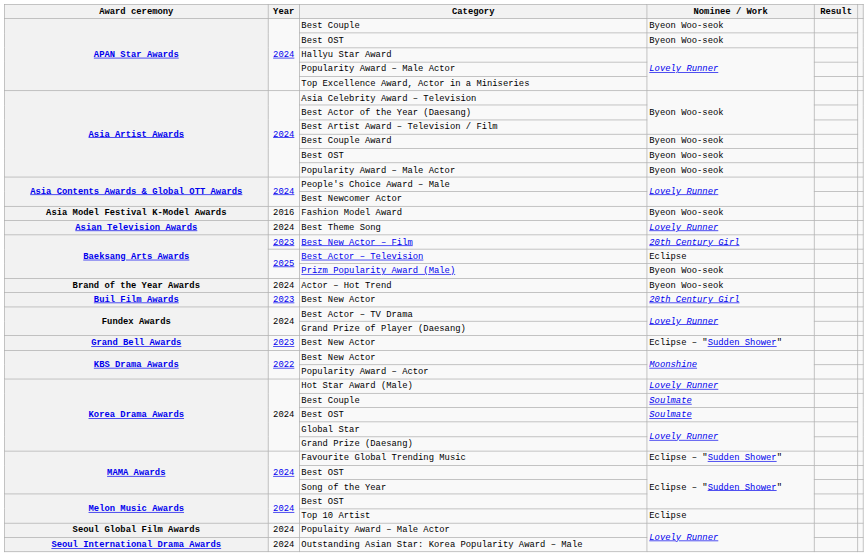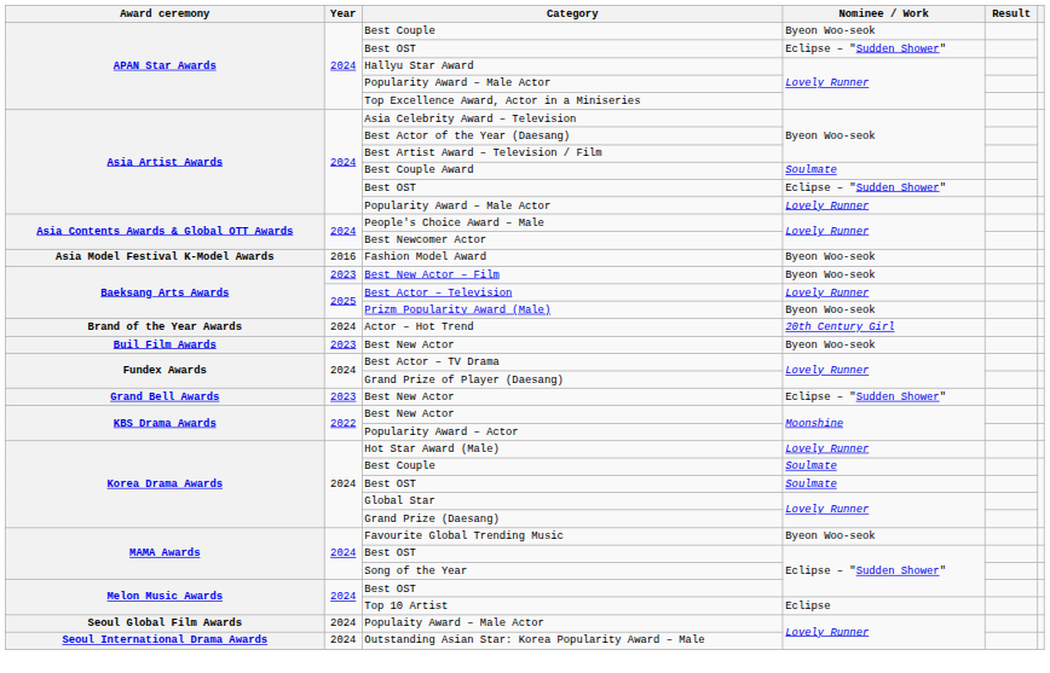 <table class="wikitable plainrowheaders sortable" style="width:100%">
 <tr>
 <th scope="col">Award ceremony </th>
 <th scope="col">Year</th>
 <th scope="col">Category </th>
 <th scope="col">Nominee / Work</th>
 <th scope="col">Result</th>
 <th scope="col" class="unsortable"></th>
 </tr>
 <tr>
 <th scope="row" rowspan="5"><a href='#'>APAN Star Awards</a> </th>
 <td rowspan="5" style="text-align:center"><a href='#'>2024</a></td>
 <td>Best Couple</td>
 <td>Byeon Woo-seok </td>
 <td></td>
 <td rowspan="4" style="text-align:center"></td>
 </tr>
 <tr>
 <td>Best OST</td>
-<td>Byeon Woo-seok</td>
+<td>Eclipse – "<a href='#'>Sudden Shower</a>"</td>
 <td></td>
 </tr>
 <tr>
 <td>Hallyu Star Award</td>
 <td rowspan="3"><em><a href='#'>Lovely Runner</a></em></td>
 <td></td>
 </tr>
 <tr>
 <td>Popularity Award – Male Actor</td>
 <td></td>
 </tr>
 <tr>
 <td>Top Excellence Award, Actor in a Miniseries</td>
 <td></td>
 <td style="text-align:center"></td>
 </tr>
 <tr>
 <th scope="row" rowspan="6"><a href='#'>Asia Artist Awards</a></th>
 <td rowspan="6" style="text-align:center"><a href='#'>2024</a></td>
 <td>Asia Celebrity Award – Television</td>
 <td rowspan="3">Byeon Woo-seok</td>
 <td></td>
 <td rowspan="5" style="text-align:center"></td>
 </tr>
 <tr>
 <td>Best Actor of the Year (Daesang)</td>
 <td></td>
 </tr>
 <tr>
 <td>Best Artist Award – Television / Film</td>
 <td></td>
 </tr>
 <tr>
 <td>Best Couple Award</td>
-<td>Byeon Woo-seok <br></td>
+<td><em><a href='#'>Soulmate</a></em></td>
 <td></td>
 </tr>
 <tr>
 <td>Best OST</td>
-<td>Byeon Woo-seok</td>
+<td>Eclipse – "<a href='#'>Sudden Shower</a>"</td>
 <td></td>
 </tr>
 <tr>
 <td>Popularity Award – Male Actor</td>
-<td>Byeon Woo-seok</td>
+<td><em><a href='#'>Lovely Runner</a></em></td>
 <td></td>
 <td style="text-align:center"></td>
 </tr>
 <tr>
 <th scope="row" rowspan="2"><a href='#'>Asia Contents Awards & Global OTT Awards</a></th>
 <td rowspan="2" style="text-align:center"><a href='#'>2024</a></td>
 <td>People's Choice Award – Male</td>
 <td rowspan="2"><em><a href='#'>Lovely Runner</a></em></td>
 <td></td>
 <td style="text-align:center"></td>
 </tr>
 <tr>
 <td>Best Newcomer Actor</td>
 <td></td>
 <td style="text-align:center"></td>
 </tr>
 <tr>
 <th scope="row">Asia Model Festival K-Model Awards</th>
 <td style="text-align:center">2016</td>
 <td>Fashion Model Award</td>
 <td>Byeon Woo-seok</td>
 <td></td>
 <td style="text-align:center"></td>
 </tr>
 <tr>
-<th scope="row"><a href='#'>Asian Television Awards</a></th>
-<td style="text-align:center">2024</td>
-<td>Best Theme Song</td>
-<td><em><a href='#'>Lovely Runner</a></em></td>
-<td></td>
-<td style="text-align:center"></td>
-</tr>
-<tr>
 <th rowspan="3" scope="row"><a href='#'>Baeksang Arts Awards</a> </th>
 <td style="text-align:center"><a href='#'>2023</a></td>
 <td><a href='#'>Best New Actor – Film</a></td>
-<td><em><a href='#'>20th Century Girl</a></em></td>
+<td>Byeon Woo-seok</td>
 <td></td>
 <td style="text-align:center"></td>
 </tr>
 <tr>
 <td rowspan="2" style="text-align:center"><a href='#'>2025</a></td>
 <td><a href='#'>Best Actor – Television</a></td>
-<td>Eclipse</td>
+<td><em><a href='#'>Lovely Runner</a></em></td>
 <td></td>
 <td style="text-align:center"></td>
 </tr>
 <tr>
 <td><a href='#'>Prizm Popularity Award (Male)</a></td>
 <td>Byeon Woo-seok</td>
 <td></td>
 <td style="text-align:center"></td>
 </tr>
 <tr>
 <th scope="row">Brand of the Year Awards</th>
 <td style="text-align:center">2024</td>
 <td>Actor – Hot Trend</td>
-<td>Byeon Woo-seok</td>
+<td><em><a href='#'>20th Century Girl</a></em></td>
 <td></td>
 <td style="text-align:center"></td>
 </tr>
 <tr>
 <th scope="row"><a href='#'>Buil Film Awards</a></th>
 <td style="text-align:center"><a href='#'>2023</a></td>
 <td>Best New Actor</td>
-<td><em><a href='#'>20th Century Girl</a></em></td>
+<td>Byeon Woo-seok</td>
 <td></td>
 <td style="text-align:center"></td>
 </tr>
 <tr>
 <th scope="row" rowspan="2">Fundex Awards </th>
 <td rowspan="2" style="text-align:center">2024</td>
 <td>Best Actor – TV Drama</td>
 <td rowspan="2"><em><a href='#'>Lovely Runner</a></em></td>
 <td></td>
 <td style="text-align:center"></td>
 </tr>
 <tr>
 <td>Grand Prize of Player (Daesang)</td>
 <td></td>
 <td style="text-align:center"></td>
 </tr>
 <tr>
 <th scope="row"><a href='#'>Grand Bell Awards</a> </th>
 <td style="text-align:center"><a href='#'>2023</a></td>
 <td>Best New Actor</td>
 <td>Eclipse – "<a href='#'>Sudden Shower</a>"</td>
 <td></td>
 <td style="text-align:center"></td>
 </tr>
 <tr>
 <th scope="row" rowspan="2"><a href='#'>KBS Drama Awards</a> </th>
 <td rowspan="2" style="text-align:center"><a href='#'>2022</a></td>
 <td>Best New Actor</td>
 <td rowspan="2"><em><a href='#'>Moonshine</a></em></td>
 <td></td>
 <td style="text-align:center"></td>
 </tr>
 <tr>
 <td>Popularity Award – Actor</td>
 <td></td>
 <td style="text-align:center"></td>
 </tr>
 <tr>
 <th scope="row" rowspan="5"><a href='#'>Korea Drama Awards</a></th>
 <td rowspan="5" style="text-align:center">2024</td>
 <td>Hot Star Award (Male)</td>
 <td><em><a href='#'>Lovely Runner</a></em></td>
 <td></td>
 <td style="text-align:center"></td>
 </tr>
 <tr>
 <td>Best Couple</td>
 <td><em><a href='#'>Soulmate</a></em></td>
 <td></td>
 <td rowspan="4" style="text-align:center"></td>
 </tr>
 <tr>
 <td>Best OST</td>
 <td><em><a href='#'>Soulmate</a></em></td>
 <td></td>
 </tr>
 <tr>
 <td>Global Star</td>
 <td rowspan="2"><em><a href='#'>Lovely Runner</a></em></td>
 <td></td>
 </tr>
 <tr>
 <td>Grand Prize (Daesang)</td>
 <td></td>
 </tr>
 <tr>
 <th scope="row" rowspan="3"><a href='#'>MAMA Awards</a> </th>
 <td rowspan="3" style="text-align:center"><a href='#'>2024</a></td>
 <td>Favourite Global Trending Music</td>
-<td>Eclipse – "<a href='#'>Sudden Shower</a>"</td>
+<td>Byeon Woo-seok</td>
 <td></td>
 <td style="text-align:center"></td>
 </tr>
 <tr>
 <td>Best OST</td>
 <td rowspan="3">Eclipse – "<a href='#'>Sudden Shower</a>"</td>
 <td></td>
 <td style="text-align:center"></td>
 </tr>
 <tr>
 <td>Song of the Year</td>
 <td></td>
 <td style="text-align:center"></td>
 </tr>
 <tr>
 <th scope="row" rowspan="2"><a href='#'>Melon Music Awards</a></th>
 <td rowspan="2" style="text-align:center"><a href='#'>2024</a></td>
 <td>Best OST</td>
 <td></td>
 <td style="text-align:center"></td>
 </tr>
 <tr>
 <td>Top 10 Artist</td>
 <td>Eclipse</td>
 <td></td>
 <td style="text-align:center"></td>
 </tr>
 <tr>
 <th scope="row">Seoul Global Film Awards </th>
 <td style="text-align:center">2024</td>
 <td>Populaity Award – Male Actor</td>
 <td rowspan="2"><em><a href='#'>Lovely Runner</a></em></td>
 <td></td>
 <td style="text-align:center"></td>
 </tr>
 <tr>
 <th scope="row"><a href='#'>Seoul International Drama Awards</a></th>
 <td style="text-align:center">2024</td>
 <td>Outstanding Asian Star: Korea Popularity Award – Male</td>
 <td></td>
 <td style="text-align:center"></td>
 </tr>
 </table>
